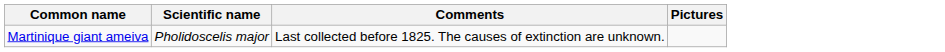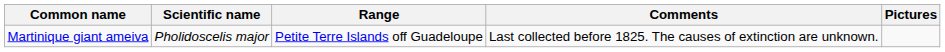 <table class="wikitable sortable">
 <tr>
 <th>Common name</th>
 <th>Scientific name</th>
+<th>Range</th>
 <th class="unsortable">Comments</th>
 <th>Pictures</th>
 </tr>
 <tr>
 <td><a href='#'>Martinique giant ameiva</a></td>
 <td><em>Pholidoscelis major</em></td>
+<td><a href='#'>Petite Terre Islands</a> off Guadeloupe</td>
 <td>Last collected before 1825. The causes of extinction are unknown.</td>
 <td></td>
 </tr>
 </table>
